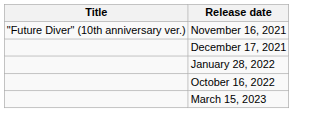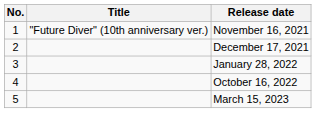 <table class="wikitable">
 <tr>
+<th scope="col">No.</th>
 <th scope="col">Title</th>
 <th scope="col">Release date</th>
 </tr>
 <tr>
+<td align="center">1</td>
 <td>"Future Diver" (10th anniversary ver.)</td>
 <td>November 16, 2021</td>
 </tr>
 <tr>
+<td align="center">2</td>
 <td></td>
 <td>December 17, 2021</td>
 </tr>
 <tr>
+<td align="center">3</td>
 <td></td>
 <td>January 28, 2022</td>
 </tr>
 <tr>
+<td align="center">4</td>
 <td></td>
 <td>October 16, 2022</td>
 </tr>
 <tr>
+<td align="center">5</td>
 <td></td>
 <td>March 15, 2023</td>
 </tr>
 </table>
